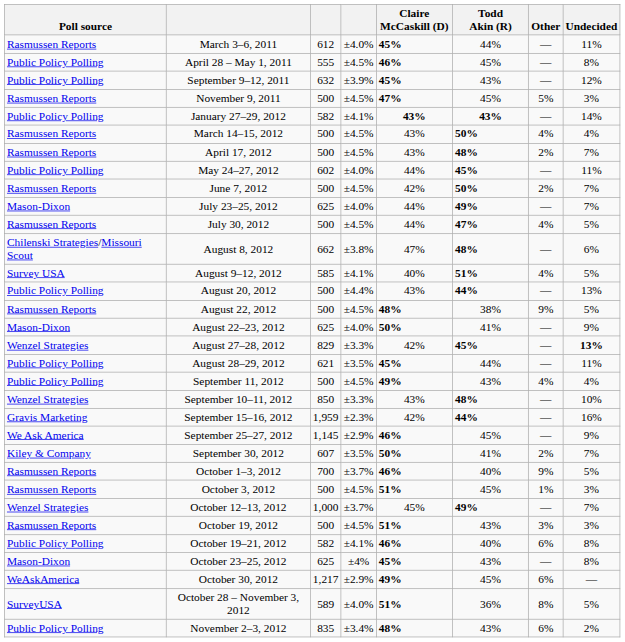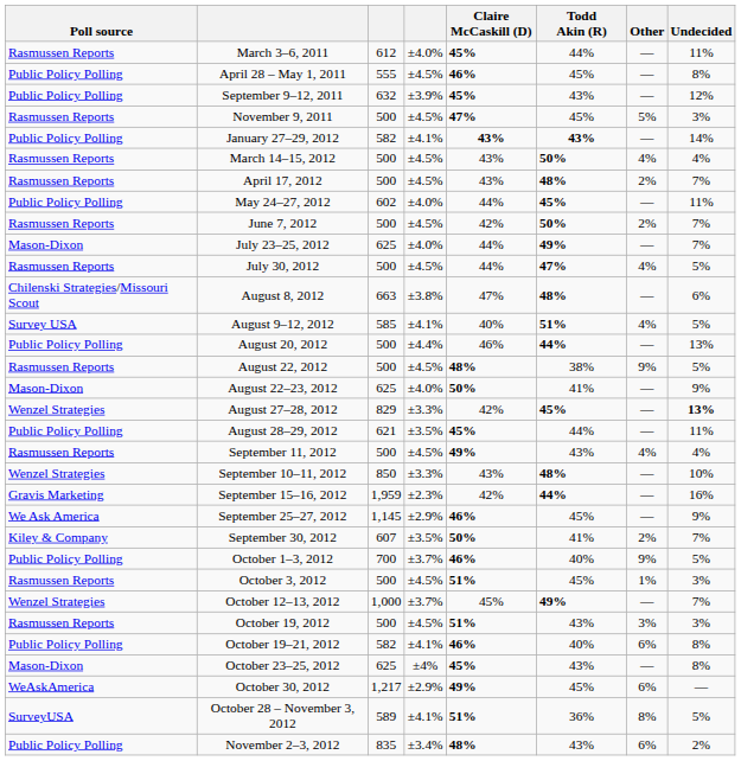 <table class="wikitable">
 <tr valign= bottom>
 <th>Poll source</th>
 <th></th>
 <th></th>
 <th></th>
 <th style="width:100px;">Claire<br>McCaskill (D)</th>
 <th style="width:100px;">Todd<br>Akin (R)</th>
 <th>Other</th>
 <th>Undecided</th>
 </tr>
 <tr>
 <td><a href='#'>Rasmussen Reports</a></td>
 <td align=center>March 3–6, 2011</td>
 <td align=center>612</td>
 <td align=center>±4.0%</td>
 <td><strong>45%</strong></td>
 <td align=center>44%</td>
 <td align=center>—</td>
 <td align=center>11%</td>
 </tr>
 <tr>
 <td><a href='#'>Public Policy Polling</a></td>
 <td align=center>April 28 – May 1, 2011</td>
 <td align=center>555</td>
 <td align=center>±4.5%</td>
 <td><strong>46%</strong></td>
 <td align=center>45%</td>
 <td align=center>—</td>
 <td align=center>8%</td>
 </tr>
 <tr>
 <td><a href='#'>Public Policy Polling</a></td>
 <td align=center>September 9–12, 2011</td>
 <td align=center>632</td>
 <td align=center>±3.9%</td>
 <td><strong>45%</strong></td>
 <td align=center>43%</td>
 <td align=center>—</td>
 <td align=center>12%</td>
 </tr>
 <tr>
 <td><a href='#'>Rasmussen Reports</a></td>
 <td align=center>November 9, 2011</td>
 <td align=center>500</td>
 <td align=center>±4.5%</td>
 <td><strong>47%</strong></td>
 <td align=center>45%</td>
 <td align=center>5%</td>
 <td align=center>3%</td>
 </tr>
 <tr>
 <td><a href='#'>Public Policy Polling</a></td>
 <td align=center>January 27–29, 2012</td>
 <td align=center>582</td>
 <td align=center>±4.1%</td>
 <td align=center><strong>43%</strong></td>
 <td align=center><strong>43%</strong></td>
 <td align=center>—</td>
 <td align=center>14%</td>
 </tr>
 <tr>
 <td><a href='#'>Rasmussen Reports</a></td>
 <td align=center>March 14–15, 2012</td>
 <td align=center>500</td>
 <td align=center>±4.5%</td>
 <td align=center>43%</td>
 <td><strong>50%</strong></td>
 <td align=center>4%</td>
 <td align=center>4%</td>
 </tr>
 <tr>
 <td><a href='#'>Rasmussen Reports</a></td>
 <td align=center>April 17, 2012</td>
 <td align=center>500</td>
 <td align=center>±4.5%</td>
 <td align=center>43%</td>
 <td><strong>48%</strong></td>
 <td align=center>2%</td>
 <td align=center>7%</td>
 </tr>
 <tr>
 <td><a href='#'>Public Policy Polling</a></td>
 <td align=center>May 24–27, 2012</td>
 <td align=center>602</td>
 <td align=center>±4.0%</td>
 <td align=center>44%</td>
 <td><strong>45%</strong></td>
 <td align=center>—</td>
 <td align=center>11%</td>
 </tr>
 <tr>
 <td><a href='#'>Rasmussen Reports</a></td>
 <td align=center>June 7, 2012</td>
 <td align=center>500</td>
 <td align=center>±4.5%</td>
 <td align=center>42%</td>
 <td><strong>50%</strong></td>
 <td align=center>2%</td>
 <td align=center>7%</td>
 </tr>
 <tr>
 <td><a href='#'>Mason-Dixon</a></td>
 <td align=center>July 23–25, 2012</td>
 <td align=center>625</td>
 <td align=center>±4.0%</td>
 <td align=center>44%</td>
 <td><strong>49%</strong></td>
 <td align=center>—</td>
 <td align=center>7%</td>
 </tr>
 <tr>
 <td><a href='#'>Rasmussen Reports</a></td>
 <td align=center>July 30, 2012</td>
 <td align=center>500</td>
 <td align=center>±4.5%</td>
 <td align=center>44%</td>
 <td><strong>47%</strong></td>
 <td align=center>4%</td>
 <td align=center>5%</td>
 </tr>
 <tr>
 <td><a href='#'>Chilenski Strategies</a>/<a href='#'>Missouri Scout</a></td>
 <td align=center>August 8, 2012</td>
-<td align=center>662</td>
+<td align=center>663</td>
 <td align=center>±3.8%</td>
 <td align=center>47%</td>
 <td><strong>48%</strong></td>
 <td align=center>—</td>
 <td align=center>6%</td>
 </tr>
 <tr>
 <td><a href='#'>Survey USA</a></td>
 <td align=center>August 9–12, 2012</td>
 <td align=center>585</td>
 <td align=center>±4.1%</td>
 <td align=center>40%</td>
 <td><strong>51%</strong></td>
 <td align=center>4%</td>
 <td align=center>5%</td>
 </tr>
 <tr>
 <td><a href='#'>Public Policy Polling</a></td>
 <td align=center>August 20, 2012</td>
 <td align=center>500</td>
 <td align=center>±4.4%</td>
-<td align=center>43%</td>
+<td align=center>46%</td>
 <td><strong>44%</strong></td>
 <td align=center>—</td>
 <td align=center>13%</td>
 </tr>
 <tr>
 <td><a href='#'>Rasmussen Reports</a></td>
 <td align=center>August 22, 2012</td>
 <td align=center>500</td>
 <td align=center>±4.5%</td>
 <td><strong>48%</strong></td>
 <td align=center>38%</td>
 <td align=center>9%</td>
 <td align=center>5%</td>
 </tr>
 <tr>
 <td><a href='#'>Mason-Dixon</a></td>
 <td align=center>August 22–23, 2012</td>
 <td align=center>625</td>
 <td align=center>±4.0%</td>
 <td><strong>50%</strong></td>
 <td align=center>41%</td>
 <td align=center>—</td>
 <td align=center>9%</td>
 </tr>
 <tr>
 <td><a href='#'>Wenzel Strategies</a></td>
 <td align=center>August 27–28, 2012</td>
 <td align=center>829</td>
 <td align=center>±3.3%</td>
 <td align=center>42%</td>
 <td><strong>45%</strong></td>
 <td align=center>—</td>
 <td align=center><strong>13%</strong></td>
 </tr>
 <tr>
 <td><a href='#'>Public Policy Polling</a></td>
 <td align=center>August 28–29, 2012</td>
 <td align=center>621</td>
 <td align=center>±3.5%</td>
 <td><strong>45%</strong></td>
 <td align=center>44%</td>
 <td align=center>—</td>
 <td align=center>11%</td>
 </tr>
 <tr>
-<td><a href='#'>Public Policy Polling</a></td>
+<td><a href='#'>Rasmussen Reports</a></td>
 <td align=center>September 11, 2012</td>
 <td align=center>500</td>
 <td align=center>±4.5%</td>
 <td><strong>49%</strong></td>
 <td align=center>43%</td>
 <td align=center>4%</td>
 <td align=center>4%</td>
 </tr>
 <tr>
 <td><a href='#'>Wenzel Strategies</a></td>
 <td align=center>September 10–11, 2012</td>
 <td align=center>850</td>
 <td align=center>±3.3%</td>
 <td align=center>43%</td>
 <td><strong>48%</strong></td>
 <td align=center>—</td>
 <td align=center>10%</td>
 </tr>
 <tr>
 <td><a href='#'>Gravis Marketing</a></td>
 <td align=center>September 15–16, 2012</td>
 <td align=center>1,959</td>
 <td align=center>±2.3%</td>
 <td align=center>42%</td>
 <td><strong>44%</strong></td>
 <td align=center>—</td>
 <td align=center>16%</td>
 </tr>
 <tr>
 <td><a href='#'>We Ask America</a></td>
 <td align=center>September 25–27, 2012</td>
 <td align=center>1,145</td>
 <td align=center>±2.9%</td>
 <td><strong>46%</strong></td>
 <td align=center>45%</td>
 <td align=center>—</td>
 <td align=center>9%</td>
 </tr>
 <tr>
 <td><a href='#'>Kiley & Company</a></td>
 <td align=center>September 30, 2012</td>
 <td align=center>607</td>
 <td align=center>±3.5%</td>
 <td><strong>50%</strong></td>
 <td align=center>41%</td>
 <td align=center>2%</td>
 <td align=center>7%</td>
 </tr>
 <tr>
-<td><a href='#'>Rasmussen Reports</a></td>
+<td><a href='#'>Public Policy Polling</a></td>
 <td align=center>October 1–3, 2012</td>
 <td align=center>700</td>
 <td align=center>±3.7%</td>
 <td><strong>46%</strong></td>
 <td align=center>40%</td>
 <td align=center>9%</td>
 <td align=center>5%</td>
 </tr>
 <tr>
 <td><a href='#'>Rasmussen Reports</a></td>
 <td align=center>October 3, 2012</td>
 <td align=center>500</td>
 <td align=center>±4.5%</td>
 <td><strong>51%</strong></td>
 <td align=center>45%</td>
 <td align=center>1%</td>
 <td align=center>3%</td>
 </tr>
 <tr>
 <td><a href='#'>Wenzel Strategies</a></td>
 <td align=center>October 12–13, 2012</td>
 <td align=center>1,000</td>
 <td align=center>±3.7%</td>
 <td align=center>45%</td>
 <td><strong>49%</strong></td>
 <td align=center>—</td>
 <td align=center>7%</td>
 </tr>
 <tr>
 <td><a href='#'>Rasmussen Reports</a></td>
 <td align=center>October 19, 2012</td>
 <td align=center>500</td>
 <td align=center>±4.5%</td>
 <td><strong>51%</strong></td>
 <td align=center>43%</td>
 <td align=center>3%</td>
 <td align=center>3%</td>
 </tr>
 <tr>
 <td><a href='#'>Public Policy Polling</a></td>
 <td align=center>October 19–21, 2012</td>
 <td align=center>582</td>
 <td align=center>±4.1%</td>
 <td><strong>46%</strong></td>
 <td align=center>40%</td>
 <td align=center>6%</td>
 <td align=center>8%</td>
 </tr>
 <tr>
 <td><a href='#'>Mason-Dixon</a></td>
 <td align=center>October 23–25, 2012</td>
 <td align=center>625</td>
 <td align=center>±4%</td>
 <td><strong>45%</strong></td>
 <td align=center>43%</td>
 <td align=center>—</td>
 <td align=center>8%</td>
 </tr>
 <tr>
 <td><a href='#'>WeAskAmerica</a></td>
 <td align=center>October 30, 2012</td>
 <td align=center>1,217</td>
 <td align=center>±2.9%</td>
 <td><strong>49%</strong></td>
 <td align=center>45%</td>
 <td align=center>6%</td>
 <td align=center>—</td>
 </tr>
 <tr>
 <td><a href='#'>SurveyUSA</a></td>
 <td align=center>October 28 – November 3, 2012</td>
 <td align=center>589</td>
-<td align=center>±4.0%</td>
+<td align=center>±4.1%</td>
 <td><strong>51%</strong></td>
 <td align=center>36%</td>
 <td align=center>8%</td>
 <td align=center>5%</td>
 </tr>
 <tr>
 <td><a href='#'>Public Policy Polling</a></td>
 <td align=center>November 2–3, 2012</td>
 <td align=center>835</td>
 <td align=center>±3.4%</td>
 <td><strong>48%</strong></td>
 <td align=center>43%</td>
 <td align=center>6%</td>
 <td align=center>2%</td>
 </tr>
 </table>
